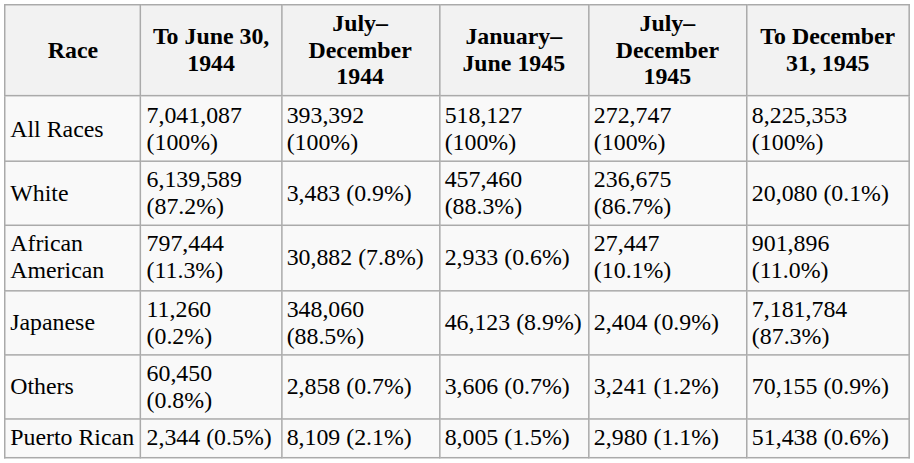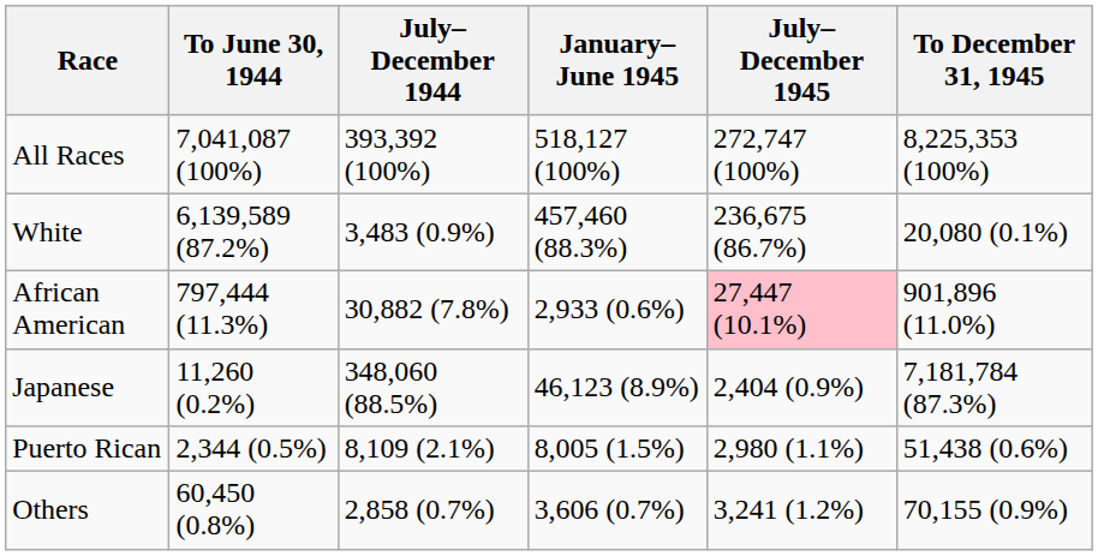 <table class="wikitable">
 <tr>
 <th>Race</th>
 <th>To June 30, 1944</th>
 <th>July–December 1944</th>
 <th>January–June 1945</th>
 <th>July–December 1945</th>
 <th>To December 31, 1945</th>
 </tr>
 <tr>
 <td>All Races</td>
 <td>7,041,087 (100%)</td>
 <td>393,392 (100%)</td>
 <td>518,127 (100%)</td>
 <td>272,747 (100%)</td>
 <td>8,225,353 (100%)</td>
 </tr>
 <tr>
 <td>White</td>
 <td>6,139,589 (87.2%)</td>
 <td>3,483 (0.9%)</td>
 <td>457,460 (88.3%)</td>
 <td>236,675 (86.7%)</td>
 <td>20,080 (0.1%)</td>
 </tr>
 <tr>
 <td>African American</td>
 <td>797,444 (11.3%)</td>
 <td>30,882 (7.8%)</td>
 <td>2,933 (0.6%)</td>
-<td>27,447 (10.1%)</td>
+<td style="background: pink;">27,447 (10.1%)</td>
 <td>901,896 (11.0%)</td>
 </tr>
 <tr>
 <td>Japanese</td>
 <td>11,260 (0.2%)</td>
 <td>348,060 (88.5%)</td>
 <td>46,123 (8.9%)</td>
 <td>2,404 (0.9%)</td>
 <td>7,181,784 (87.3%)</td>
 </tr>
 <tr>
+<td>Puerto Rican</td>
+<td>2,344 (0.5%)</td>
+<td>8,109 (2.1%)</td>
+<td>8,005 (1.5%)</td>
+<td>2,980 (1.1%)</td>
+<td>51,438 (0.6%)</td>
+</tr>
+<tr>
 <td>Others</td>
 <td>60,450 (0.8%)</td>
 <td>2,858 (0.7%)</td>
 <td>3,606 (0.7%)</td>
 <td>3,241 (1.2%)</td>
 <td>70,155 (0.9%)</td>
 </tr>
-<tr>
-<td>Puerto Rican</td>
-<td>2,344 (0.5%)</td>
-<td>8,109 (2.1%)</td>
-<td>8,005 (1.5%)</td>
-<td>2,980 (1.1%)</td>
-<td>51,438 (0.6%)</td>
-</tr>
 </table>
